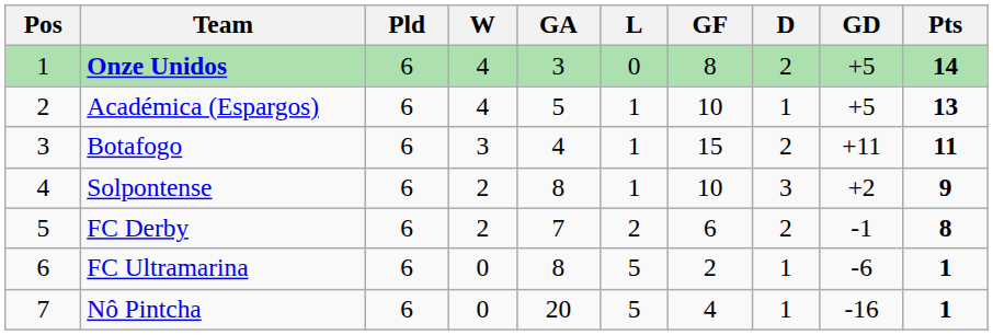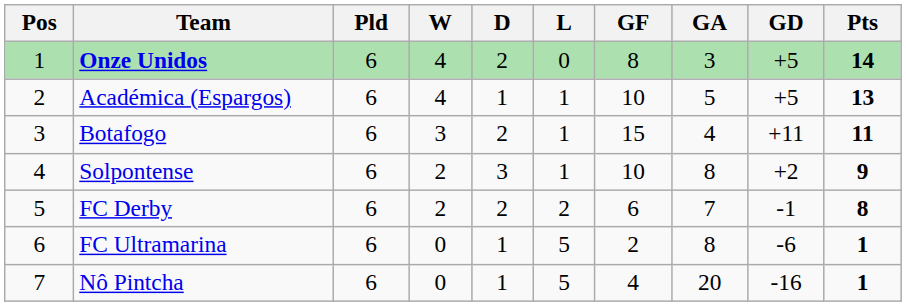 <table class="wikitable" style="text-align: center;">
 <tr>
 <th style="width: 40px;">Pos</th>
 <th style="width: 170px;">Team</th>
 <th style="width: 45px;">Pld</th>
 <th style="width: 35px;">W</th>
-<th style="width: 45px;">GA</th>
+<th style="width: 35px;">D</th>
 <th style="width: 35px;">L</th>
 <th style="width: 45px;">GF</th>
-<th style="width: 35px;">D</th>
+<th style="width: 45px;">GA</th>
 <th style="width: 45px;">GD</th>
 <th style="width: 45px;">Pts</th>
 </tr>
 <tr style="background:#ACE1AF;">
 <td>1</td>
 <td style="text-align: left;"><strong><a href='#'>Onze Unidos</a></strong></td>
 <td>6</td>
 <td>4</td>
-<td>3</td>
+<td>2</td>
 <td>0</td>
 <td>8</td>
-<td>2</td>
+<td>3</td>
 <td>+5</td>
 <td><strong>14</strong></td>
 </tr>
 <tr>
 <td>2</td>
 <td style="text-align: left;"><a href='#'>Académica (Espargos)</a></td>
 <td>6</td>
 <td>4</td>
-<td>5</td>
+<td>1</td>
 <td>1</td>
 <td>10</td>
-<td>1</td>
+<td>5</td>
 <td>+5</td>
 <td><strong>13</strong></td>
 </tr>
 <tr>
 <td>3</td>
 <td style="text-align: left;"><a href='#'>Botafogo</a></td>
 <td>6</td>
 <td>3</td>
-<td>4</td>
+<td>2</td>
 <td>1</td>
 <td>15</td>
-<td>2</td>
+<td>4</td>
 <td>+11</td>
 <td><strong>11</strong></td>
 </tr>
 <tr>
 <td>4</td>
 <td style="text-align: left;"><a href='#'>Solpontense</a></td>
 <td>6</td>
 <td>2</td>
-<td>8</td>
+<td>3</td>
 <td>1</td>
 <td>10</td>
-<td>3</td>
+<td>8</td>
 <td>+2</td>
 <td><strong>9</strong></td>
 </tr>
 <tr>
 <td>5</td>
 <td style="text-align: left;"><a href='#'>FC Derby</a></td>
 <td>6</td>
 <td>2</td>
-<td>7</td>
+<td>2</td>
 <td>2</td>
 <td>6</td>
-<td>2</td>
+<td>7</td>
 <td>-1</td>
 <td><strong>8</strong></td>
 </tr>
 <tr>
 <td>6</td>
 <td style="text-align: left;"><a href='#'>FC Ultramarina</a></td>
 <td>6</td>
 <td>0</td>
-<td>8</td>
+<td>1</td>
 <td>5</td>
 <td>2</td>
-<td>1</td>
+<td>8</td>
 <td>-6</td>
 <td><strong>1</strong></td>
 </tr>
 <tr>
 <td>7</td>
 <td style="text-align: left;"><a href='#'>Nô Pintcha</a></td>
 <td>6</td>
 <td>0</td>
-<td>20</td>
+<td>1</td>
 <td>5</td>
 <td>4</td>
-<td>1</td>
+<td>20</td>
 <td>-16</td>
 <td><strong>1</strong></td>
 </tr>
 </table>
